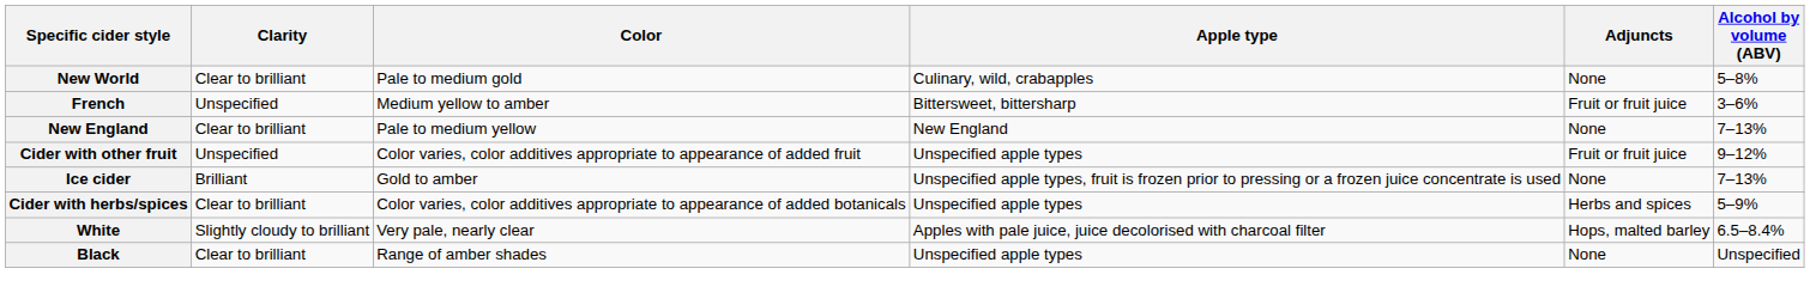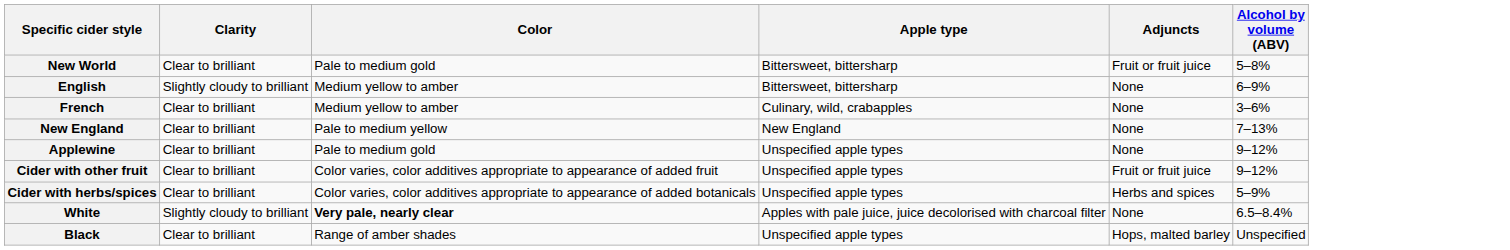 <table class="wikitable">
 <tr>
 <th>Specific cider style</th>
 <th>Clarity</th>
 <th>Color</th>
 <th>Apple type</th>
 <th>Adjuncts</th>
 <th><a href='#'>Alcohol by<br>volume</a><br>(ABV)</th>
 </tr>
 <tr>
 <th>New World</th>
 <td>Clear to brilliant</td>
 <td>Pale to medium gold</td>
-<td>Culinary, wild, crabapples</td>
-<td>None</td>
+<td>Bittersweet, bittersharp</td>
+<td>Fruit or fruit juice</td>
 <td>5–8%</td>
 </tr>
 <tr>
-<th>French</th>
-<td>Unspecified</td>
+<th>English</th>
+<td>Slightly cloudy to brilliant</td>
 <td>Medium yellow to amber</td>
 <td>Bittersweet, bittersharp</td>
-<td>Fruit or fruit juice</td>
+<td>None</td>
+<td>6–9%</td>
+</tr>
+<tr>
+<th>French</th>
+<td>Clear to brilliant</td>
+<td>Medium yellow to amber</td>
+<td>Culinary, wild, crabapples</td>
+<td>None</td>
 <td>3–6%</td>
 </tr>
 <tr>
 <th>New England</th>
 <td>Clear to brilliant</td>
 <td>Pale to medium yellow</td>
 <td>New England</td>
 <td>None</td>
 <td>7–13%</td>
 </tr>
 <tr>
+<th>Applewine</th>
+<td>Clear to brilliant</td>
+<td>Pale to medium gold</td>
+<td>Unspecified apple types</td>
+<td>None</td>
+<td>9–12%</td>
+</tr>
+<tr>
 <th>Cider with other fruit</th>
-<td>Unspecified</td>
+<td>Clear to brilliant</td>
 <td>Color varies, color additives appropriate to appearance of added fruit</td>
 <td>Unspecified apple types</td>
 <td>Fruit or fruit juice</td>
 <td>9–12%</td>
-</tr>
-<tr>
-<th>Ice cider</th>
-<td>Brilliant</td>
-<td>Gold to amber</td>
-<td>Unspecified apple types, fruit is frozen prior to pressing or a frozen juice concentrate is used</td>
-<td>None</td>
-<td>7–13%</td>
 </tr>
 <tr>
 <th>Cider with herbs/spices</th>
 <td>Clear to brilliant</td>
 <td>Color varies, color additives appropriate to appearance of added botanicals</td>
 <td>Unspecified apple types</td>
 <td>Herbs and spices</td>
 <td>5–9%</td>
 </tr>
 <tr>
 <th>White</th>
 <td>Slightly cloudy to brilliant</td>
-<td>Very pale, nearly clear</td>
+<td><strong>Very pale, nearly clear</strong></td>
 <td>Apples with pale juice, juice decolorised with charcoal filter</td>
-<td>Hops, malted barley</td>
+<td>None</td>
 <td>6.5–8.4%</td>
 </tr>
 <tr>
 <th>Black</th>
 <td>Clear to brilliant</td>
 <td>Range of amber shades</td>
 <td>Unspecified apple types</td>
-<td>None</td>
+<td>Hops, malted barley</td>
 <td>Unspecified</td>
 </tr>
 </table>
